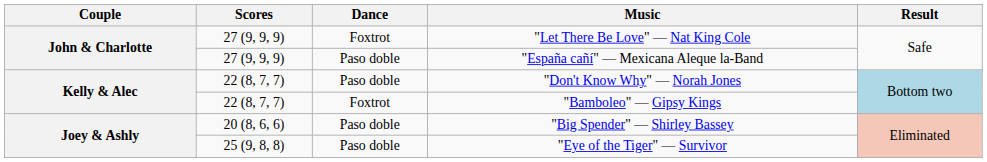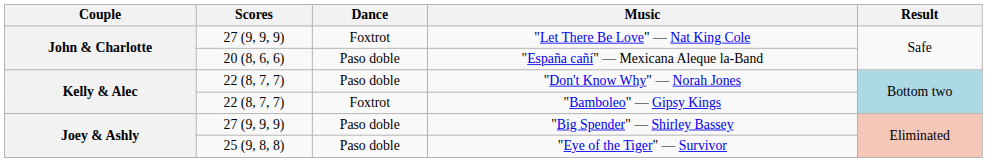 <table class="wikitable sortable" style="text-align:center; width:90%">
 <tr>
 <th scope="col">Couple</th>
 <th scope="col">Scores</th>
 <th scope="col" class="unsortable">Dance</th>
 <th scope="col" class="unsortable">Music</th>
 <th scope="col" class="unsortable">Result</th>
 </tr>
 <tr>
 <th scope="row" rowspan="2">John & Charlotte</th>
 <td>27 (9, 9, 9)</td>
 <td>Foxtrot</td>
 <td>"<a href='#'>Let There Be Love</a>" — <a href='#'>Nat King Cole</a></td>
 <td rowspan="2">Safe</td>
 </tr>
 <tr>
-<td>27 (9, 9, 9)</td>
+<td>20 (8, 6, 6)</td>
 <td>Paso doble</td>
 <td>"<a href='#'>España cañí</a>" — Mexicana Aleque la-Band</td>
 </tr>
 <tr>
 <th scope="row" rowspan="2">Kelly & Alec</th>
 <td>22 (8, 7, 7)</td>
 <td>Paso doble</td>
 <td>"<a href='#'>Don't Know Why</a>" — <a href='#'>Norah Jones</a></td>
 <td rowspan="2" bgcolor=lightblue>Bottom two</td>
 </tr>
 <tr>
 <td>22 (8, 7, 7)</td>
 <td>Foxtrot</td>
 <td>"<a href='#'>Bamboleo</a>" — <a href='#'>Gipsy Kings</a></td>
 </tr>
 <tr>
 <th scope="row" rowspan="2">Joey & Ashly</th>
-<td>20 (8, 6, 6)</td>
+<td>27 (9, 9, 9)</td>
 <td>Paso doble</td>
 <td>"<a href='#'>Big Spender</a>" — <a href='#'>Shirley Bassey</a></td>
 <td rowspan="2" bgcolor=f4c7b8>Eliminated</td>
 </tr>
 <tr>
 <td>25 (9, 8, 8)</td>
 <td>Paso doble</td>
 <td>"<a href='#'>Eye of the Tiger</a>" — <a href='#'>Survivor</a></td>
 </tr>
 </table>
